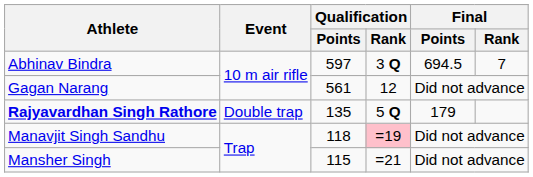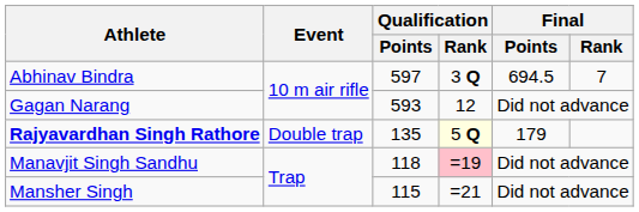 <table class="wikitable" style="font-size:90%">
 <tr>
 <th rowspan="2">Athlete</th>
 <th rowspan="2">Event</th>
 <th colspan=2>Qualification</th>
 <th colspan=2>Final</th>
 </tr>
 <tr style="font-size:95%">
 <th>Points</th>
 <th>Rank</th>
 <th>Points</th>
 <th>Rank</th>
 </tr>
 <tr align=center>
 <td align=left><a href='#'>Abhinav Bindra</a></td>
 <td align=left rowspan=2><a href='#'>10 m air rifle</a></td>
 <td>597</td>
 <td>3 <strong>Q</strong></td>
 <td>694.5</td>
 <td>7</td>
 </tr>
 <tr align=center>
 <td align=left><a href='#'>Gagan Narang</a></td>
-<td>561</td>
+<td>593</td>
 <td>12</td>
 <td colspan=2>Did not advance</td>
 </tr>
 <tr align=center>
 <td align=left><strong><a href='#'>Rajyavardhan Singh Rathore</a></strong></td>
 <td align=left><a href='#'>Double trap</a></td>
 <td>135</td>
-<td>5 <strong>Q</strong></td>
+<td style="background: lightyellow;">5 <strong>Q</strong></td>
 <td>179</td>
 <td></td>
 </tr>
 <tr align=center>
 <td align=left><a href='#'>Manavjit Singh Sandhu</a></td>
 <td align=left rowspan=2><a href='#'>Trap</a></td>
 <td>118</td>
 <td style="background: pink;">=19</td>
 <td colspan=2>Did not advance</td>
 </tr>
 <tr align=center>
 <td align=left><a href='#'>Mansher Singh</a></td>
 <td>115</td>
 <td>=21</td>
 <td colspan=2>Did not advance</td>
 </tr>
 </table>
